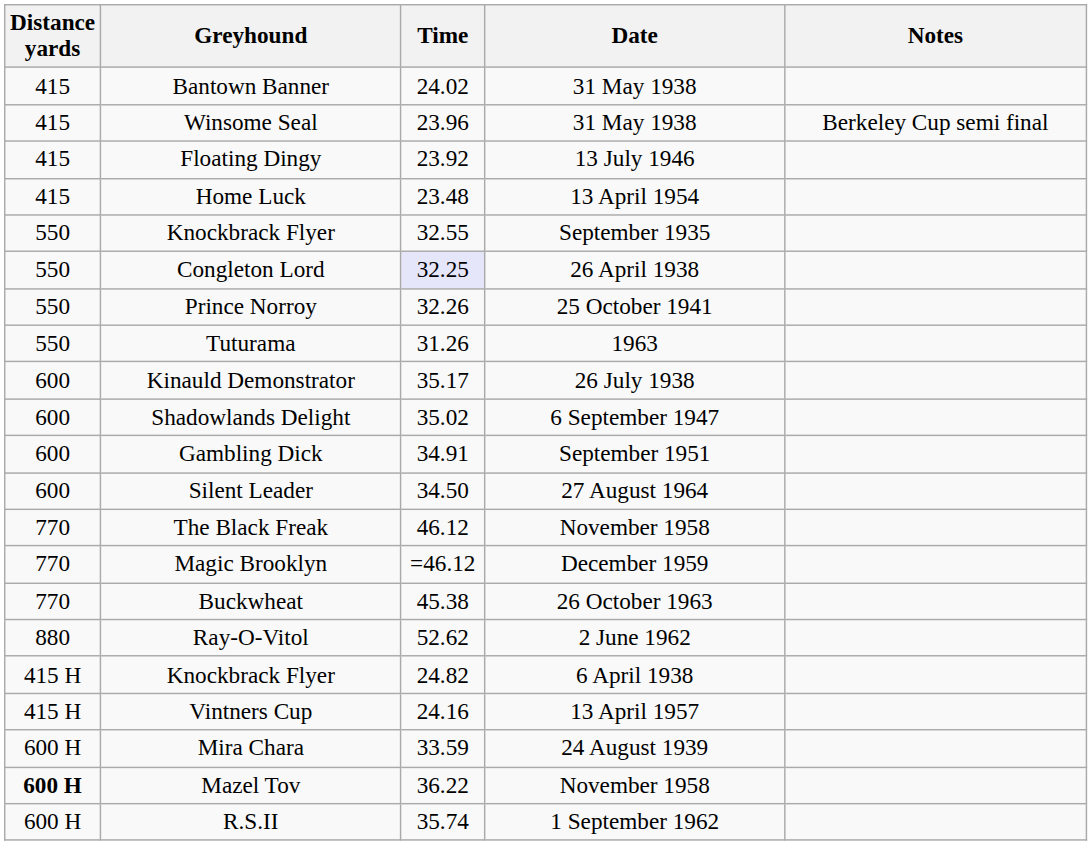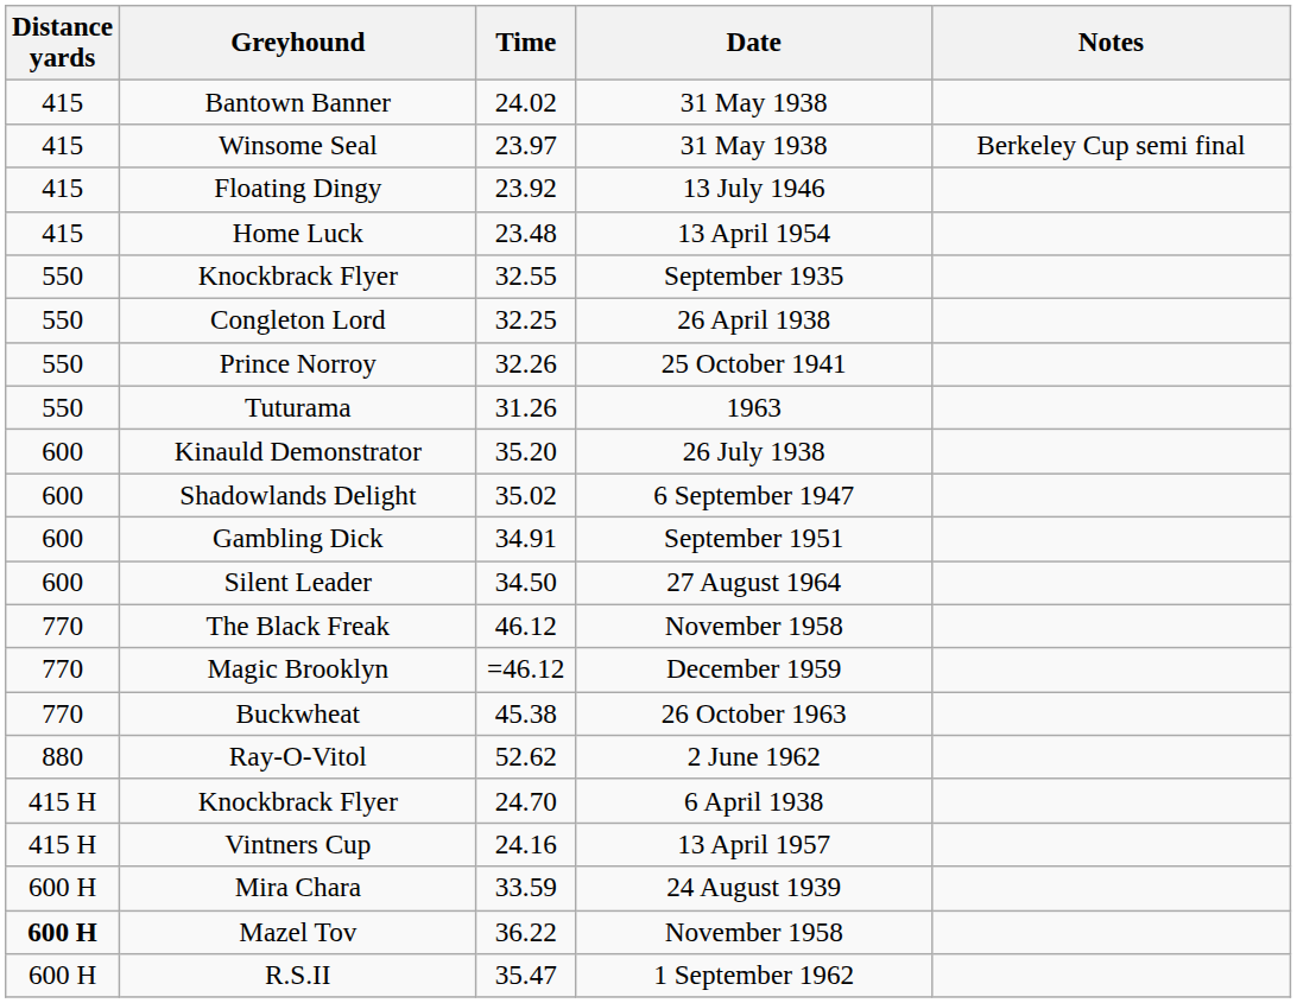 <table class="wikitable" style="font-size: 100%">
 <tr>
 <th width=50>Distance <br>yards</th>
 <th width=200>Greyhound</th>
 <th width=50>Time</th>
 <th width=200>Date</th>
 <th width=200>Notes</th>
 </tr>
 <tr align=center>
 <td>415</td>
 <td>Bantown Banner</td>
 <td>24.02</td>
 <td>31 May 1938</td>
 <td></td>
 </tr>
 <tr align=center>
 <td>415</td>
 <td>Winsome Seal</td>
-<td>23.96</td>
+<td>23.97</td>
 <td>31 May 1938</td>
 <td>Berkeley Cup semi final</td>
 </tr>
 <tr align=center>
 <td>415</td>
 <td>Floating Dingy</td>
 <td>23.92</td>
 <td>13 July 1946</td>
 <td></td>
 </tr>
 <tr align=center>
 <td>415</td>
 <td>Home Luck</td>
 <td>23.48</td>
 <td>13 April 1954</td>
 <td></td>
 </tr>
 <tr align=center>
 <td>550</td>
 <td>Knockbrack Flyer</td>
 <td>32.55</td>
 <td>September 1935</td>
 <td></td>
 </tr>
 <tr align=center>
 <td>550</td>
 <td>Congleton Lord</td>
-<td style="background: lavender;">32.25</td>
+<td>32.25</td>
 <td>26 April 1938</td>
 </tr>
 <tr align=center>
 <td>550</td>
 <td>Prince Norroy</td>
 <td>32.26</td>
 <td>25 October 1941</td>
 <td></td>
 </tr>
 <tr align=center>
 <td>550</td>
 <td>Tuturama</td>
 <td>31.26</td>
 <td>1963</td>
 <td></td>
 </tr>
 <tr align=center>
 <td>600</td>
 <td>Kinauld Demonstrator</td>
-<td>35.17</td>
+<td>35.20</td>
 <td>26 July 1938</td>
 <td></td>
 </tr>
 <tr align=center>
 <td>600</td>
 <td>Shadowlands Delight</td>
 <td>35.02</td>
 <td>6 September 1947</td>
 <td></td>
 </tr>
 <tr align=center>
 <td>600</td>
 <td>Gambling Dick</td>
 <td>34.91</td>
 <td>September 1951</td>
 <td></td>
 </tr>
 <tr align=center>
 <td>600</td>
 <td>Silent Leader</td>
 <td>34.50</td>
 <td>27 August 1964</td>
 <td></td>
 </tr>
 <tr align=center>
 <td>770</td>
 <td>The Black Freak</td>
 <td>46.12</td>
 <td>November 1958</td>
 <td></td>
 </tr>
 <tr align=center>
 <td>770</td>
 <td>Magic Brooklyn</td>
 <td>=46.12</td>
 <td>December 1959</td>
 <td></td>
 </tr>
 <tr align=center>
 <td>770</td>
 <td>Buckwheat</td>
 <td>45.38</td>
 <td>26 October 1963</td>
 <td></td>
 </tr>
 <tr align=center>
 <td>880</td>
 <td>Ray-O-Vitol</td>
 <td>52.62</td>
 <td>2 June 1962</td>
 <td></td>
 </tr>
 <tr align=center>
 <td>415 H</td>
 <td>Knockbrack Flyer</td>
-<td>24.82</td>
+<td>24.70</td>
 <td>6 April 1938</td>
 <td></td>
 </tr>
 <tr align=center>
 <td>415 H</td>
 <td>Vintners Cup</td>
 <td>24.16</td>
 <td>13 April 1957</td>
 <td></td>
 </tr>
 <tr align=center>
 <td>600 H</td>
 <td>Mira Chara</td>
 <td>33.59</td>
 <td>24 August 1939</td>
 <td></td>
 </tr>
 <tr align=center>
 <td><strong>600 H</strong></td>
 <td>Mazel Tov</td>
 <td>36.22</td>
 <td>November 1958</td>
 <td></td>
 </tr>
 <tr align=center>
 <td>600 H</td>
 <td>R.S.II</td>
-<td>35.74</td>
+<td>35.47</td>
 <td>1 September 1962</td>
 <td></td>
 </tr>
 </table>
